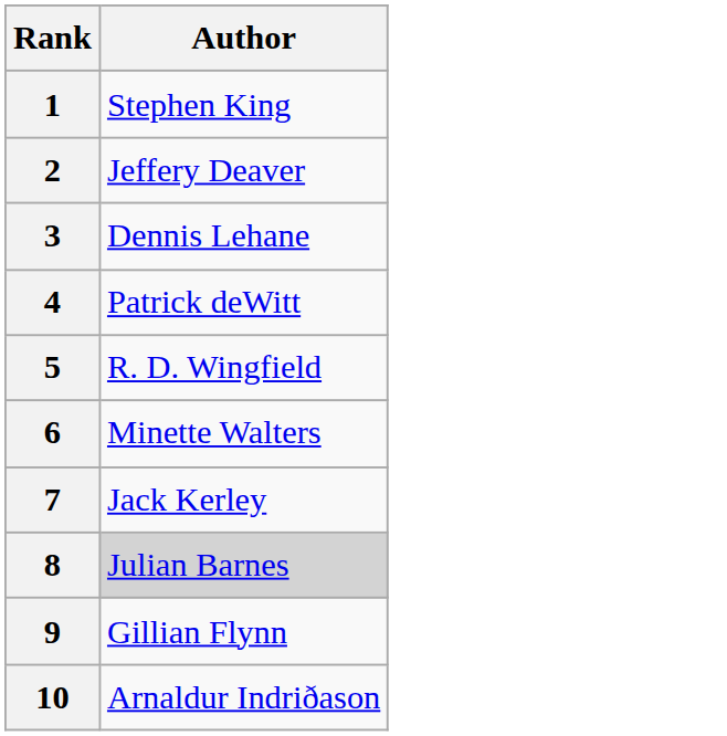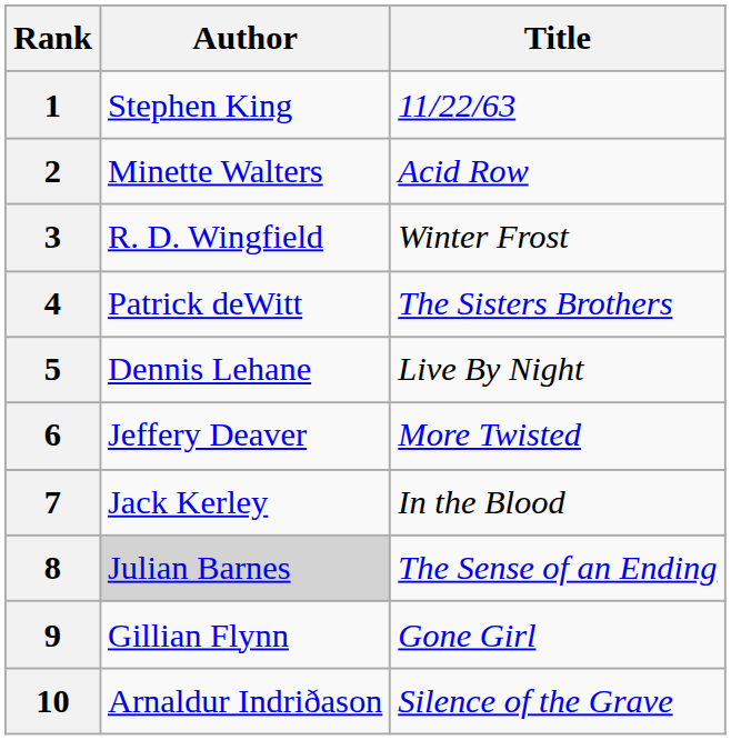 <table class="wikitable sortable" style="font-size:1.00em; line-height:1.5em;">
 <tr>
 <th>Rank</th>
 <th>Author</th>
+<th>Title</th>
 </tr>
 <tr>
 <th>1</th>
 <td><a href='#'>Stephen King</a></td>
+<td><em><a href='#'>11/22/63</a></em></td>
 </tr>
 <tr>
 <th>2</th>
-<td><a href='#'>Jeffery Deaver</a></td>
+<td><a href='#'>Minette Walters</a></td>
+<td><em><a href='#'>Acid Row</a></em></td>
 </tr>
 <tr>
 <th>3</th>
-<td><a href='#'>Dennis Lehane</a></td>
+<td><a href='#'>R. D. Wingfield</a></td>
+<td><em>Winter Frost</em></td>
 </tr>
 <tr>
 <th>4</th>
 <td><a href='#'>Patrick deWitt</a></td>
+<td><em><a href='#'>The Sisters Brothers</a></em></td>
 </tr>
 <tr>
 <th>5</th>
-<td><a href='#'>R. D. Wingfield</a></td>
+<td><a href='#'>Dennis Lehane</a></td>
+<td><em>Live By Night</em></td>
 </tr>
 <tr>
 <th>6</th>
-<td><a href='#'>Minette Walters</a></td>
+<td><a href='#'>Jeffery Deaver</a></td>
+<td><em><a href='#'>More Twisted</a></em></td>
 </tr>
 <tr>
 <th>7</th>
 <td><a href='#'>Jack Kerley</a></td>
+<td><em>In the Blood</em></td>
 </tr>
 <tr>
 <th>8</th>
 <td style="background: lightgrey;"><a href='#'>Julian Barnes</a></td>
+<td><em><a href='#'>The Sense of an Ending</a></em></td>
 </tr>
 <tr>
 <th>9</th>
 <td><a href='#'>Gillian Flynn</a></td>
+<td><em><a href='#'>Gone Girl</a></em></td>
 </tr>
 <tr>
 <th>10</th>
 <td><a href='#'>Arnaldur Indriðason</a></td>
+<td><em><a href='#'>Silence of the Grave</a></em></td>
 </tr>
 </table>
